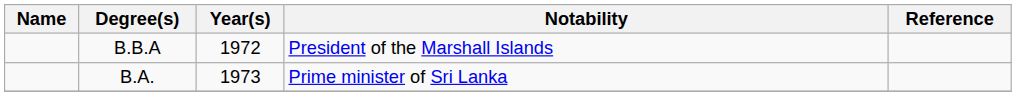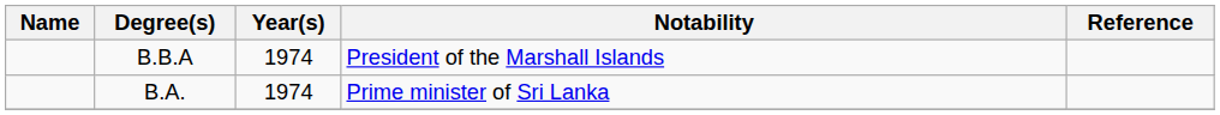 <table class="wikitable sortable" style="width:100%">
 <tr>
 <th width="* ">Name</th>
 <th>Degree(s)</th>
 <th>Year(s)</th>
 <th width="60%" class="unsortable">Notability</th>
 <th width="* " class="unsortable">Reference</th>
 </tr>
 <tr>
 <td></td>
 <td align="center">B.B.A</td>
-<td align="center">1972</td>
+<td align="center">1974</td>
 <td><a href='#'>President</a> of the <a href='#'>Marshall Islands</a></td>
 <td align="center"></td>
 </tr>
 <tr>
 <td></td>
 <td align="center">B.A.</td>
-<td align="center">1973</td>
+<td align="center">1974</td>
 <td><a href='#'>Prime minister</a> of <a href='#'>Sri Lanka</a></td>
 <td align="center"></td>
 </tr>
 <tr>
 </tr>
 </table>
